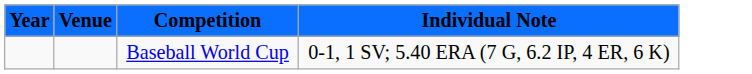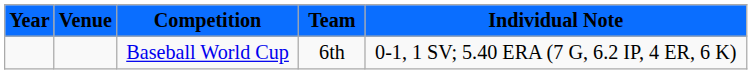 <table class="wikitable">
 <tr>
 <th style="background:#0A6EFF"><span>Year</span></th>
 <th style="background:#0A6EFF"><span>Venue</span></th>
 <th style="background:#0A6EFF"><span>Competition</span></th>
+<th style="background:#0A6EFF"><span> Team </span></th>
 <th style="background:#0A6EFF"><span> Individual Note </span></th>
 </tr>
 <tr>
 <td style="text-align:center">  </td>
 <td>  </td>
 <td> <a href='#'>Baseball World Cup</a> </td>
+<td style="text-align:center">6th</td>
 <td> 0-1, 1 SV; 5.40 ERA (7 G, 6.2 IP, 4 ER, 6 K) </td>
 </tr>
 </table>
